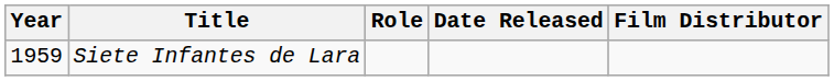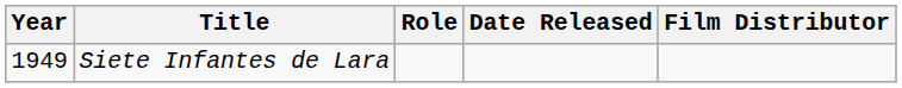 <table class="wikitable" style="font-size: 95%;">
 <tr>
 <th>Year</th>
 <th>Title</th>
 <th>Role</th>
 <th>Date Released</th>
 <th>Film Distributor</th>
 </tr>
 <tr 19 January 1950>
-<td>1959</td>
+<td>1949</td>
 <td><em>Siete Infantes de Lara</em></td>
 <td></td>
 <td></td>
 <td></td>
 </tr>
 </table>
